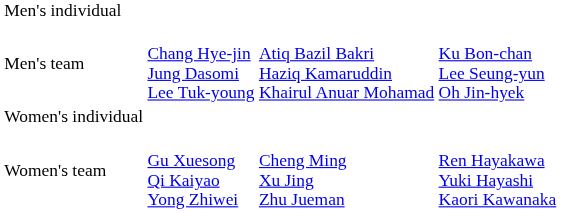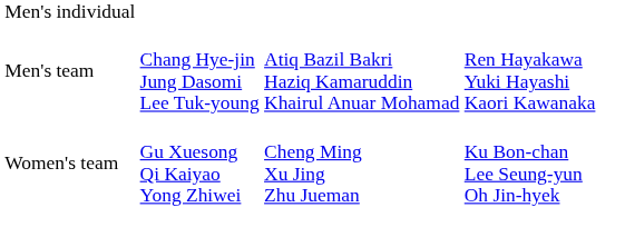 <table>
 <tr>
 <td>Men's individual<br></td>
 <td></td>
 <td></td>
 <td></td>
 </tr>
 <tr>
 <td>Men's team<br></td>
 <td><br><a href='#'>Chang Hye-jin</a><br><a href='#'>Jung Dasomi</a><br><a href='#'>Lee Tuk-young</a></td>
 <td><br><a href='#'>Atiq Bazil Bakri</a><br><a href='#'>Haziq Kamaruddin</a><br><a href='#'>Khairul Anuar Mohamad</a></td>
-<td><br><a href='#'>Ku Bon-chan</a><br><a href='#'>Lee Seung-yun</a><br><a href='#'>Oh Jin-hyek</a></td>
-</tr>
-<tr>
-<td>Women's individual<br></td>
-<td></td>
-<td></td>
-<td></td>
+<td><br><a href='#'>Ren Hayakawa</a><br><a href='#'>Yuki Hayashi</a><br><a href='#'>Kaori Kawanaka</a></td>
 </tr>
 <tr>
 <td>Women's team<br></td>
 <td><br><a href='#'>Gu Xuesong</a><br><a href='#'>Qi Kaiyao</a><br><a href='#'>Yong Zhiwei</a></td>
 <td><br><a href='#'>Cheng Ming</a><br><a href='#'>Xu Jing</a><br><a href='#'>Zhu Jueman</a></td>
-<td><br><a href='#'>Ren Hayakawa</a><br><a href='#'>Yuki Hayashi</a><br><a href='#'>Kaori Kawanaka</a></td>
+<td><br><a href='#'>Ku Bon-chan</a><br><a href='#'>Lee Seung-yun</a><br><a href='#'>Oh Jin-hyek</a></td>
 </tr>
 </table>
